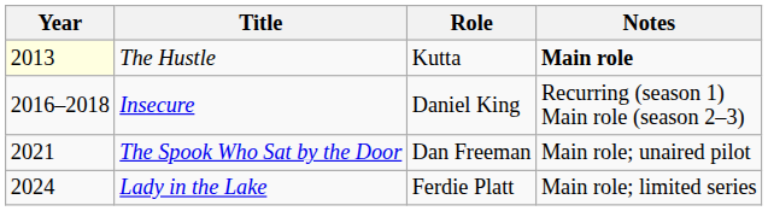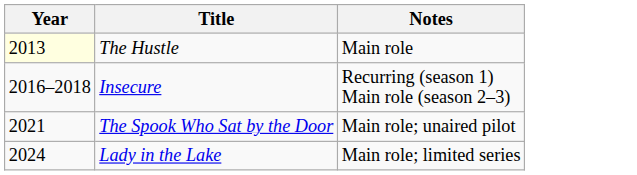 <table class="wikitable">
 <tr>
 <th>Year</th>
 <th>Title</th>
-<th>Role</th>
 <th>Notes</th>
 </tr>
 <tr>
 <td style="background: lightyellow;">2013</td>
 <td><em>The Hustle</em></td>
-<td>Kutta</td>
-<td><strong>Main role</strong></td>
+<td>Main role</td>
 </tr>
 <tr>
 <td>2016–2018</td>
 <td><em><a href='#'>Insecure</a></em></td>
-<td>Daniel King</td>
 <td>Recurring (season 1)<br>Main role (season 2–3)</td>
 </tr>
 <tr>
 <td>2021</td>
 <td><em><a href='#'>The Spook Who Sat by the Door</a></em></td>
-<td>Dan Freeman</td>
 <td>Main role; unaired pilot</td>
 </tr>
 <tr>
 <td>2024</td>
 <td><em><a href='#'>Lady in the Lake</a></em></td>
-<td>Ferdie Platt</td>
 <td>Main role; limited series</td>
 </tr>
 </table>
